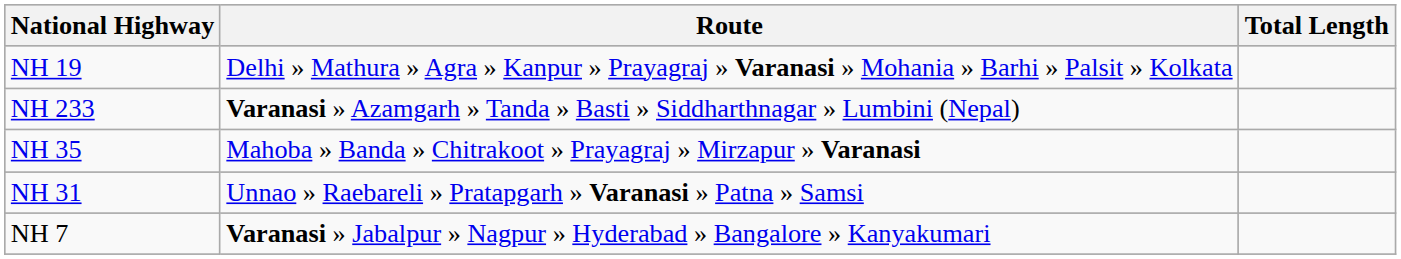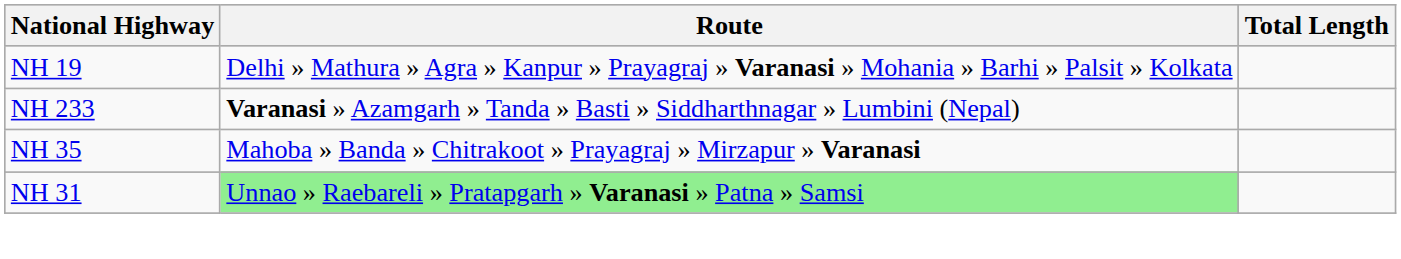 <table class="wikitable sortable">
 <tr>
 <th>National Highway</th>
 <th>Route</th>
 <th>Total Length</th>
 </tr>
 <tr>
 <td><a href='#'>NH 19</a></td>
 <td><a href='#'>Delhi</a> » <a href='#'>Mathura</a> » <a href='#'>Agra</a> » <a href='#'>Kanpur</a> » <a href='#'>Prayagraj</a> » <strong>Varanasi</strong> » <a href='#'>Mohania</a> » <a href='#'>Barhi</a> » <a href='#'>Palsit</a> » <a href='#'>Kolkata</a></td>
 <td></td>
 </tr>
 <tr>
 <td><a href='#'>NH 233</a></td>
 <td><strong>Varanasi</strong> » <a href='#'>Azamgarh</a> » <a href='#'>Tanda</a> » <a href='#'>Basti</a> » <a href='#'>Siddharthnagar</a> » <a href='#'>Lumbini</a> (<a href='#'>Nepal</a>)</td>
 <td></td>
 </tr>
 <tr>
 <td><a href='#'>NH 35</a></td>
 <td><a href='#'>Mahoba</a> » <a href='#'>Banda</a> » <a href='#'>Chitrakoot</a> » <a href='#'>Prayagraj</a> » <a href='#'>Mirzapur</a> » <strong>Varanasi</strong></td>
 <td></td>
 </tr>
 <tr>
 <td><a href='#'>NH 31</a></td>
-<td><a href='#'>Unnao</a> » <a href='#'>Raebareli</a> » <a href='#'>Pratapgarh</a> » <strong>Varanasi</strong> » <a href='#'>Patna</a> » <a href='#'>Samsi</a></td>
-<td></td>
-</tr>
-<tr>
-<td>NH 7</td>
-<td><strong>Varanasi</strong> » <a href='#'>Jabalpur</a> » <a href='#'>Nagpur</a> » <a href='#'>Hyderabad</a> » <a href='#'>Bangalore</a> » <a href='#'>Kanyakumari</a></td>
+<td style="background: lightgreen;"><a href='#'>Unnao</a> » <a href='#'>Raebareli</a> » <a href='#'>Pratapgarh</a> » <strong>Varanasi</strong> » <a href='#'>Patna</a> » <a href='#'>Samsi</a></td>
 <td></td>
 </tr>
 </table>
